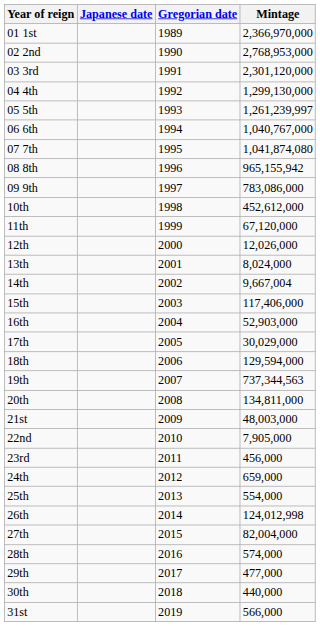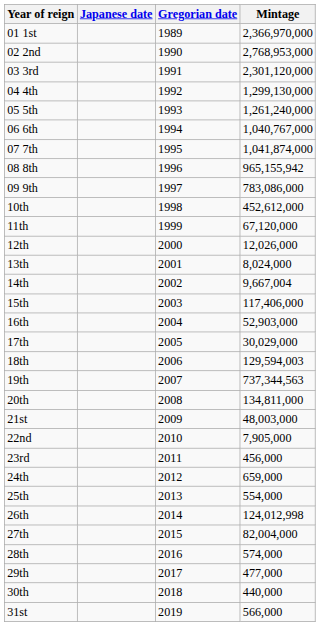 <table class="wikitable sortable">
 <tr>
 <th>Year of reign</th>
 <th class="unsortable"><a href='#'>Japanese date</a></th>
 <th><a href='#'>Gregorian date</a></th>
 <th>Mintage</th>
 </tr>
 <tr>
 <td><span>01</span> 1st</td>
 <td></td>
 <td>1989</td>
 <td>2,366,970,000</td>
 </tr>
 <tr>
 <td><span>02</span> 2nd</td>
 <td></td>
 <td>1990</td>
 <td>2,768,953,000</td>
 </tr>
 <tr>
 <td><span>03</span> 3rd</td>
 <td></td>
 <td>1991</td>
 <td>2,301,120,000</td>
 </tr>
 <tr>
 <td><span>04</span> 4th</td>
 <td></td>
 <td>1992</td>
 <td>1,299,130,000</td>
 </tr>
 <tr>
 <td><span>05</span> 5th</td>
 <td></td>
 <td>1993</td>
-<td>1,261,239,997</td>
+<td>1,261,240,000</td>
 </tr>
 <tr>
 <td><span>06</span> 6th</td>
 <td></td>
 <td>1994</td>
 <td>1,040,767,000</td>
 </tr>
 <tr>
 <td><span>07</span> 7th</td>
 <td></td>
 <td>1995</td>
-<td>1,041,874,080</td>
+<td>1,041,874,000</td>
 </tr>
 <tr>
 <td><span>08</span> 8th</td>
 <td></td>
 <td>1996</td>
 <td>965,155,942</td>
 </tr>
 <tr>
 <td><span>09</span> 9th</td>
 <td></td>
 <td>1997</td>
 <td>783,086,000</td>
 </tr>
 <tr>
 <td>10th</td>
 <td></td>
 <td>1998</td>
 <td>452,612,000</td>
 </tr>
 <tr>
 <td>11th</td>
 <td></td>
 <td>1999</td>
 <td>67,120,000</td>
 </tr>
 <tr>
 <td>12th</td>
 <td></td>
 <td>2000</td>
 <td>12,026,000</td>
 </tr>
 <tr>
 <td>13th</td>
 <td></td>
 <td>2001</td>
 <td>8,024,000</td>
 </tr>
 <tr>
 <td>14th</td>
 <td></td>
 <td>2002</td>
 <td>9,667,004</td>
 </tr>
 <tr>
 <td>15th</td>
 <td></td>
 <td>2003</td>
 <td>117,406,000</td>
 </tr>
 <tr>
 <td>16th</td>
 <td></td>
 <td>2004</td>
 <td>52,903,000</td>
 </tr>
 <tr>
 <td>17th</td>
 <td></td>
 <td>2005</td>
 <td>30,029,000</td>
 </tr>
 <tr>
 <td>18th</td>
 <td></td>
 <td>2006</td>
-<td>129,594,000</td>
+<td>129,594,003</td>
 </tr>
 <tr>
 <td>19th</td>
 <td></td>
 <td>2007</td>
 <td>737,344,563</td>
 </tr>
 <tr>
 <td>20th</td>
 <td></td>
 <td>2008</td>
 <td>134,811,000</td>
 </tr>
 <tr>
 <td>21st</td>
 <td></td>
 <td>2009</td>
 <td>48,003,000</td>
 </tr>
 <tr>
 <td>22nd</td>
 <td></td>
 <td>2010</td>
 <td>7,905,000</td>
 </tr>
 <tr>
 <td>23rd</td>
 <td></td>
 <td>2011</td>
 <td>456,000</td>
 </tr>
 <tr>
 <td>24th</td>
 <td></td>
 <td>2012</td>
 <td>659,000</td>
 </tr>
 <tr>
 <td>25th</td>
 <td></td>
 <td>2013</td>
 <td>554,000</td>
 </tr>
 <tr>
 <td>26th</td>
 <td></td>
 <td>2014</td>
 <td>124,012,998</td>
 </tr>
 <tr>
 <td>27th</td>
 <td></td>
 <td>2015</td>
 <td>82,004,000</td>
 </tr>
 <tr>
 <td>28th</td>
 <td></td>
 <td>2016</td>
 <td>574,000</td>
 </tr>
 <tr>
 <td>29th</td>
 <td></td>
 <td>2017</td>
 <td>477,000</td>
 </tr>
 <tr>
 <td>30th</td>
 <td></td>
 <td>2018</td>
 <td>440,000</td>
 </tr>
 <tr>
 <td>31st</td>
 <td></td>
 <td>2019</td>
 <td>566,000</td>
 </tr>
 </table>
